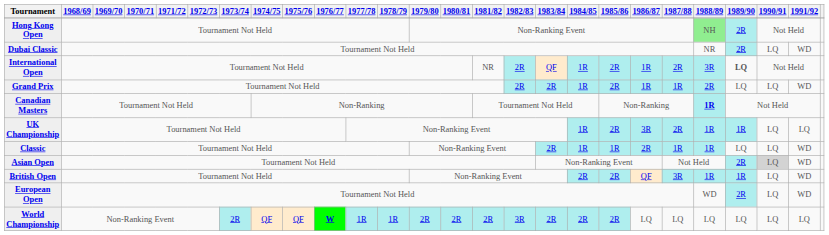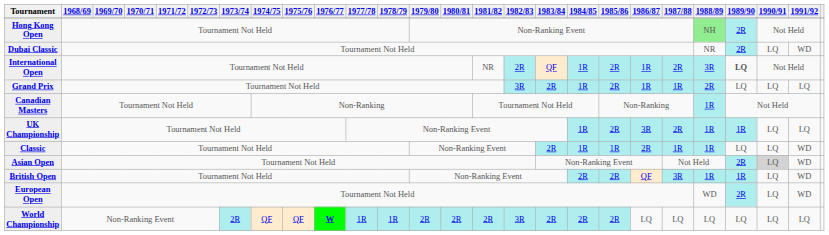 <table class="wikitable" style="font-size:85%">
 <tr>
 <th scope="col" width=200>Tournament</th>
 <th scope="col"><a href='#'>1968/69</a></th>
 <th scope="col"><a href='#'>1969/70</a></th>
 <th scope="col"><a href='#'>1970/71</a></th>
 <th scope="col"><a href='#'>1971/72</a></th>
 <th scope="col"><a href='#'>1972/73</a></th>
 <th scope="col"><a href='#'>1973/74</a></th>
 <th scope="col"><a href='#'>1974/75</a></th>
 <th scope="col"><a href='#'>1975/76</a></th>
 <th scope="col"><a href='#'>1976/77</a></th>
 <th scope="col"><a href='#'>1977/78</a></th>
 <th scope="col"><a href='#'>1978/79</a></th>
 <th scope="col"><a href='#'>1979/80</a></th>
 <th scope="col"><a href='#'>1980/81</a></th>
 <th scope="col"><a href='#'>1981/82</a></th>
 <th scope="col"><a href='#'>1982/83</a></th>
 <th scope="col"><a href='#'>1983/84</a></th>
 <th scope="col"><a href='#'>1984/85</a></th>
 <th scope="col"><a href='#'>1985/86</a></th>
 <th scope="col"><a href='#'>1986/87</a></th>
 <th scope="col"><a href='#'>1987/88</a></th>
 <th scope="col"><a href='#'>1988/89</a></th>
 <th scope="col"><a href='#'>1989/90</a></th>
 <th scope="col"><a href='#'>1990/91</a></th>
 <th scope="col"><a href='#'>1991/92</a></th>
 <th scope="col" align="center"></th>
 </tr>
 <tr style="background:#efefef;">
 </tr>
 <tr>
 <th scope="row" style="background:#EFEFEF;"><a href='#'>Hong Kong Open</a></th>
 <td style="text-align:center; color:#555555;" colspan="11">Tournament Not Held</td>
 <td style="text-align:center; color:#555555;" colspan="9">Non-Ranking Event</td>
 <td align="center" style="background: lightgreen; color:#555555;">NH</td>
 <td style="text-align:center; background:#afeeee;"><a href='#'>2R</a></td>
 <td style="text-align:center; color:#555555;" colspan="2">Not Held</td>
 <td align="center"></td>
 </tr>
 <tr>
 <th scope="row" style="background:#EFEFEF;"><a href='#'>Dubai Classic</a></th>
 <td style="text-align:center; color:#555555;" colspan="20">Tournament Not Held</td>
 <td align="center" style="color:#555555;">NR</td>
 <td style="text-align:center; background:#afeeee;"><a href='#'>2R</a></td>
 <td align="center" style="color:#555555;">LQ</td>
 <td align="center" style="color:#555555;">WD</td>
 <td align="center"></td>
 </tr>
 <tr>
 <th scope="row" style="background:#EFEFEF;"><a href='#'>International Open</a></th>
 <td style="text-align:center; color:#555555;" colspan="13">Tournament Not Held</td>
 <td align="center" style="color:#555555;">NR</td>
 <td style="text-align:center; background:#afeeee;"><a href='#'>2R</a></td>
 <td style="text-align:center; background:#ffebcd;"><a href='#'>QF</a></td>
 <td style="text-align:center; background:#afeeee;"><a href='#'>1R</a></td>
 <td style="text-align:center; background:#afeeee;"><a href='#'>2R</a></td>
 <td style="text-align:center; background:#afeeee;"><a href='#'>1R</a></td>
 <td style="text-align:center; background:#afeeee;"><a href='#'>2R</a></td>
 <td style="text-align:center; background:#afeeee;"><a href='#'>3R</a></td>
 <td align="center" style="color:#555555;"><strong>LQ</strong></td>
 <td style="text-align:center; color:#555555;" colspan="2">Not Held</td>
 <td align="center"></td>
 </tr>
 <tr>
 <th scope="row" style="background:#EFEFEF;"><a href='#'>Grand Prix</a></th>
 <td style="text-align:center; color:#555555;" colspan="14">Tournament Not Held</td>
-<td style="text-align:center; background:#afeeee;"><a href='#'>2R</a></td>
+<td style="text-align:center; background:#afeeee;"><a href='#'>3R</a></td>
 <td style="text-align:center; background:#afeeee;"><a href='#'>2R</a></td>
 <td style="text-align:center; background:#afeeee;"><a href='#'>1R</a></td>
 <td style="text-align:center; background:#afeeee;"><a href='#'>2R</a></td>
 <td style="text-align:center; background:#afeeee;"><a href='#'>1R</a></td>
 <td style="text-align:center; background:#afeeee;"><a href='#'>1R</a></td>
 <td style="text-align:center; background:#afeeee;"><a href='#'>2R</a></td>
 <td align="center" style="color:#555555;">LQ</td>
 <td align="center" style="color:#555555;">LQ</td>
-<td align="center" style="color:#555555;">WD</td>
+<td style="text-align:center; color:#555555;">LQ</td>
 <td align="center"></td>
 </tr>
 <tr>
 <th scope="row" style="background:#EFEFEF;"><a href='#'>Canadian Masters</a></th>
 <td style="text-align:center; color:#555555;" colspan="6">Tournament Not Held</td>
 <td style="text-align:center; color:#555555;" colspan="7">Non-Ranking</td>
 <td style="text-align:center; color:#555555;" colspan="4">Tournament Not Held</td>
 <td style="text-align:center; color:#555555;" colspan="3">Non-Ranking</td>
-<td style="text-align:center; background:#afeeee;"><strong><a href='#'>1R</a></strong></td>
+<td style="text-align:center; background:#afeeee;"><a href='#'>1R</a></td>
 <td style="text-align:center; color:#555555;" colspan="3">Not Held</td>
 <td align="center"></td>
 </tr>
 <tr>
 <th scope="row" style="background:#EFEFEF;"><a href='#'>UK Championship</a></th>
 <td style="text-align:center; color:#555555;" colspan="9">Tournament Not Held</td>
 <td style="text-align:center; color:#555555;" colspan="7">Non-Ranking Event</td>
 <td style="text-align:center; background:#afeeee;"><a href='#'>1R</a></td>
 <td style="text-align:center; background:#afeeee;"><a href='#'>2R</a></td>
 <td style="text-align:center; background:#afeeee;"><a href='#'>3R</a></td>
 <td style="text-align:center; background:#afeeee;"><a href='#'>2R</a></td>
 <td style="text-align:center; background:#afeeee;"><a href='#'>1R</a></td>
 <td style="text-align:center; background:#afeeee;"><a href='#'>1R</a></td>
 <td style="text-align:center; color:#555555;">LQ</td>
 <td style="text-align:center; color:#555555;">LQ</td>
 <td align="center"></td>
 </tr>
 <tr>
 <th scope="row" style="background:#EFEFEF;"><a href='#'>Classic</a></th>
 <td style="text-align:center; color:#555555;" colspan="11">Tournament Not Held</td>
 <td style="text-align:center; color:#555555;" colspan="4">Non-Ranking Event</td>
 <td style="text-align:center; background:#afeeee;"><a href='#'>2R</a></td>
 <td style="text-align:center; background:#afeeee;"><a href='#'>1R</a></td>
 <td style="text-align:center; background:#afeeee;"><a href='#'>1R</a></td>
 <td style="text-align:center; background:#afeeee;"><a href='#'>2R</a></td>
 <td style="text-align:center; background:#afeeee;"><a href='#'>1R</a></td>
 <td style="text-align:center; background:#afeeee;"><a href='#'>1R</a></td>
 <td style="text-align:center; color:#555555;">LQ</td>
 <td style="text-align:center; color:#555555;">LQ</td>
 <td style="text-align:center; color:#555555;">WD</td>
 <td align="center"></td>
 </tr>
 <tr>
 <th scope="row" style="background:#EFEFEF;"><a href='#'>Asian Open</a></th>
 <td style="text-align:center; color:#555555;" colspan="15">Tournament Not Held</td>
 <td style="text-align:center; color:#555555;" colspan="4">Non-Ranking Event</td>
 <td style="text-align:center; color:#555555;" colspan="2">Not Held</td>
 <td style="text-align:center; background:#afeeee;"><a href='#'>2R</a></td>
 <td align="center" style="background: lightgrey; color:#555555;">LQ</td>
 <td align="center" style="color:#555555;">WD</td>
 <td align="center"></td>
 </tr>
 <tr>
 <th scope="row" style="background:#EFEFEF;"><a href='#'>British Open</a></th>
 <td style="text-align:center; color:#555555;" colspan="11">Tournament Not Held</td>
 <td style="text-align:center; color:#555555;" colspan="5">Non-Ranking Event</td>
 <td style="text-align:center; background:#afeeee;"><a href='#'>2R</a></td>
 <td style="text-align:center; background:#afeeee;"><a href='#'>2R</a></td>
 <td style="text-align:center; background:#ffebcd;"><a href='#'>QF</a></td>
 <td style="text-align:center; background:#afeeee;"><a href='#'>3R</a></td>
 <td style="text-align:center; background:#afeeee;"><a href='#'>1R</a></td>
 <td style="text-align:center; background:#afeeee;"><a href='#'>1R</a></td>
 <td align="center" style="color:#555555;">LQ</td>
 <td align="center" style="color:#555555;">WD</td>
 <td align="center"></td>
 </tr>
 <tr>
 <th scope="row" style="background:#EFEFEF;"><a href='#'>European Open</a></th>
 <td style="text-align:center; color:#555555;" colspan="20">Tournament Not Held</td>
 <td align="center" style="color:#555555;">WD</td>
 <td style="text-align:center; background:#afeeee;"><a href='#'>2R</a></td>
 <td align="center" style="color:#555555;">LQ</td>
 <td align="center" style="color:#555555;">WD</td>
 <td align="center"></td>
 </tr>
 <tr>
 <th scope="row" style="background:#EFEFEF;"><a href='#'>World Championship</a></th>
 <td style="text-align:center; color:#555555;" colspan="5">Non-Ranking Event</td>
 <td style="text-align:center; background:#afeeee;"><a href='#'>2R</a></td>
 <td style="text-align:center; background:#ffebcd;"><a href='#'>QF</a></td>
 <td style="text-align:center; background:#ffebcd;"><a href='#'>QF</a></td>
 <td style="text-align:center; background:#0f0;"><a href='#'><strong>W</strong></a></td>
 <td style="text-align:center; background:#afeeee;"><a href='#'>1R</a></td>
 <td style="text-align:center; background:#afeeee;"><a href='#'>1R</a></td>
 <td style="text-align:center; background:#afeeee;"><a href='#'>2R</a></td>
 <td style="text-align:center; background:#afeeee;"><a href='#'>2R</a></td>
 <td style="text-align:center; background:#afeeee;"><a href='#'>2R</a></td>
 <td style="text-align:center; background:#afeeee;"><a href='#'>3R</a></td>
 <td style="text-align:center; background:#afeeee;"><a href='#'>2R</a></td>
 <td style="text-align:center; background:#afeeee;"><a href='#'>2R</a></td>
 <td style="text-align:center; background:#afeeee;"><a href='#'>2R</a></td>
 <td style="text-align:center; color:#555555;">LQ</td>
 <td style="text-align:center; color:#555555;">LQ</td>
 <td style="text-align:center; color:#555555;">LQ</td>
 <td style="text-align:center; color:#555555;">LQ</td>
 <td style="text-align:center; color:#555555;">LQ</td>
 <td style="text-align:center; color:#555555;">LQ</td>
 <td align="center"></td>
 </tr>
 </table>
